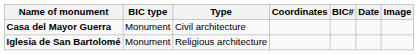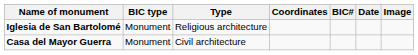 <table class="wikitable">
 <tr>
 <th>Name of monument</th>
 <th>BIC type</th>
 <th>Type</th>
 <th>Coordinates</th>
 <th>BIC#</th>
 <th>Date</th>
 <th>Image</th>
 </tr>
 <tr>
+<td><strong>Iglesia de San Bartolomé</strong></td>
+<td>Monument</td>
+<td>Religious architecture</td>
+<td></td>
+<td></td>
+<td></td>
+<td></td>
+</tr>
+<tr>
 <td><strong>Casa del Mayor Guerra</strong></td>
 <td>Monument</td>
 <td>Civil architecture</td>
 <td></td>
 <td></td>
 <td></td>
 <td></td>
 </tr>
-<tr>
-<td><strong>Iglesia de San Bartolomé</strong></td>
-<td>Monument</td>
-<td>Religious architecture</td>
-<td></td>
-<td></td>
-<td></td>
-<td></td>
-</tr>
 </table>
